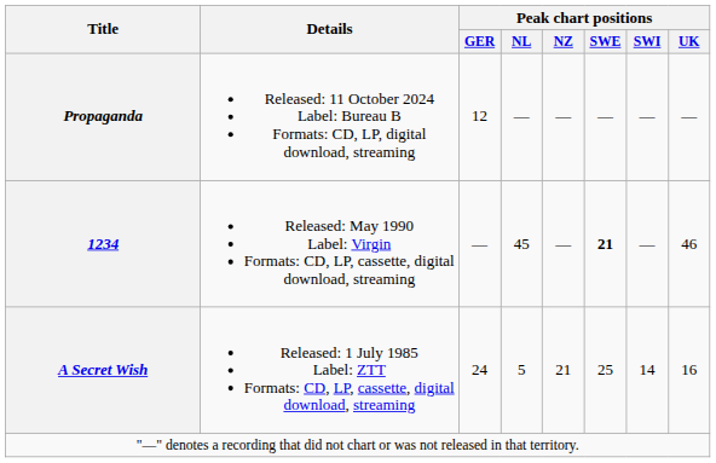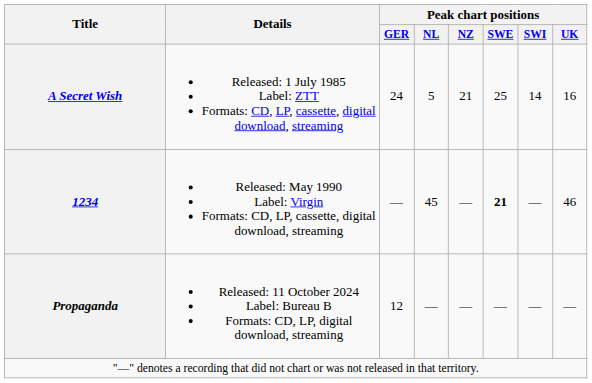 <table class="wikitable plainrowheaders" style="text-align:center;">
 <tr>
 <th scope="col" rowspan="2" style="width:12em;">Title</th>
 <th scope="col" rowspan="2" style="width:16em;">Details</th>
 <th scope="col" colspan="6">Peak chart positions</th>
 </tr>
 <tr>
 <th scope="col" style="width:2.5em;font-size:90%;"><a href='#'>GER</a><br></th>
 <th scope="col" style="width:2.5em;font-size:90%;"><a href='#'>NL</a><br></th>
 <th scope="col" style="width:2.5em;font-size:90%;"><a href='#'>NZ</a><br></th>
 <th scope="col" style="width:2.5em;font-size:90%;"><a href='#'>SWE</a><br></th>
 <th scope="col" style="width:2.5em;font-size:90%;"><a href='#'>SWI</a><br></th>
 <th scope="col" style="width:2.5em;font-size:90%;"><a href='#'>UK</a><br></th>
 </tr>
 <tr>
-<th scope="row"><em>Propaganda</em></th>
-<td><br><ul><li>Released: 11 October 2024</li><li>Label: Bureau B</li><li>Formats: CD, LP, digital download, streaming</li></ul></td>
-<td>12</td>
-<td>—</td>
-<td>—</td>
-<td>—</td>
-<td>—</td>
-<td>—</td>
+<th scope="row"><em><a href='#'>A Secret Wish</a></em></th>
+<td><br><ul><li>Released: 1 July 1985</li><li>Label: <a href='#'>ZTT</a></li><li>Formats: <a href='#'>CD</a>, <a href='#'>LP</a>, <a href='#'>cassette</a>, <a href='#'>digital download</a>, <a href='#'>streaming</a></li></ul></td>
+<td>24</td>
+<td>5</td>
+<td>21</td>
+<td>25</td>
+<td>14</td>
+<td>16</td>
 </tr>
 <tr>
 <th scope="row"><em><a href='#'>1234</a></em></th>
 <td><br><ul><li>Released: May 1990</li><li>Label: <a href='#'>Virgin</a></li><li>Formats: CD, LP, cassette, digital download, streaming</li></ul></td>
 <td>—</td>
 <td>45</td>
 <td>—</td>
 <td><strong>21</strong></td>
 <td>—</td>
 <td>46</td>
 </tr>
 <tr>
-<th scope="row"><em><a href='#'>A Secret Wish</a></em></th>
-<td><br><ul><li>Released: 1 July 1985</li><li>Label: <a href='#'>ZTT</a></li><li>Formats: <a href='#'>CD</a>, <a href='#'>LP</a>, <a href='#'>cassette</a>, <a href='#'>digital download</a>, <a href='#'>streaming</a></li></ul></td>
-<td>24</td>
-<td>5</td>
-<td>21</td>
-<td>25</td>
-<td>14</td>
-<td>16</td>
+<th scope="row"><em>Propaganda</em></th>
+<td><br><ul><li>Released: 11 October 2024</li><li>Label: Bureau B</li><li>Formats: CD, LP, digital download, streaming</li></ul></td>
+<td>12</td>
+<td>—</td>
+<td>—</td>
+<td>—</td>
+<td>—</td>
+<td>—</td>
 </tr>
 <tr>
 <td colspan="8" style="font-size:90%">"—" denotes a recording that did not chart or was not released in that territory.</td>
 </tr>
 </table>
